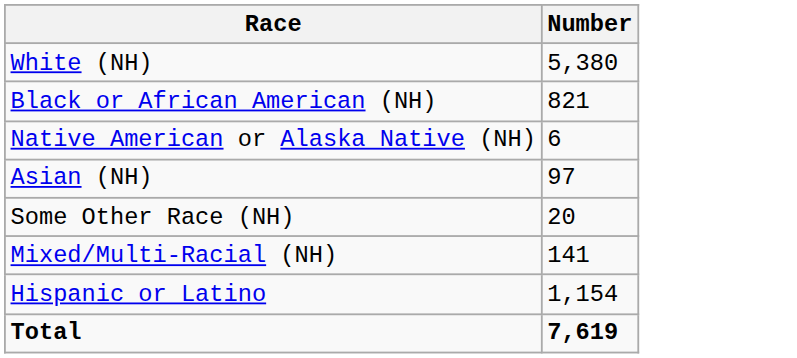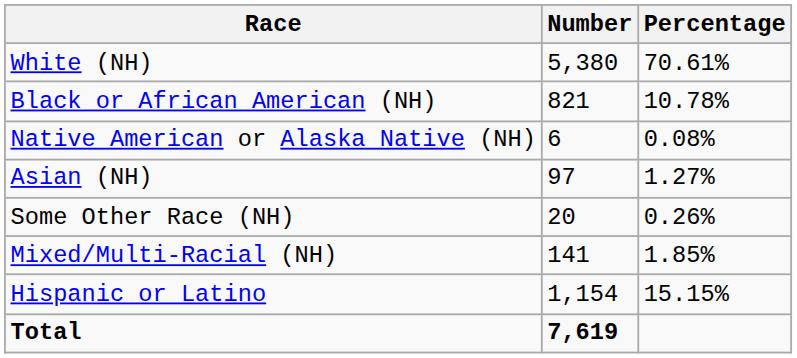 <table class="wikitable">
 <tr>
 <th>Race</th>
 <th>Number</th>
+<th>Percentage</th>
 </tr>
 <tr>
 <td><a href='#'>White</a> (NH)</td>
 <td>5,380</td>
+<td>70.61%</td>
 </tr>
 <tr>
 <td><a href='#'>Black or African American</a> (NH)</td>
 <td>821</td>
+<td>10.78%</td>
 </tr>
 <tr>
 <td><a href='#'>Native American</a> or <a href='#'>Alaska Native</a> (NH)</td>
 <td>6</td>
+<td>0.08%</td>
 </tr>
 <tr>
 <td><a href='#'>Asian</a> (NH)</td>
 <td>97</td>
+<td>1.27%</td>
 </tr>
 <tr>
 <td>Some Other Race (NH)</td>
 <td>20</td>
+<td>0.26%</td>
 </tr>
 <tr>
 <td><a href='#'>Mixed/Multi-Racial</a> (NH)</td>
 <td>141</td>
+<td>1.85%</td>
 </tr>
 <tr>
 <td><a href='#'>Hispanic or Latino</a></td>
 <td>1,154</td>
+<td>15.15%</td>
 </tr>
 <tr>
 <td><strong>Total</strong></td>
 <td><strong>7,619</strong></td>
+<td></td>
 </tr>
 </table>
